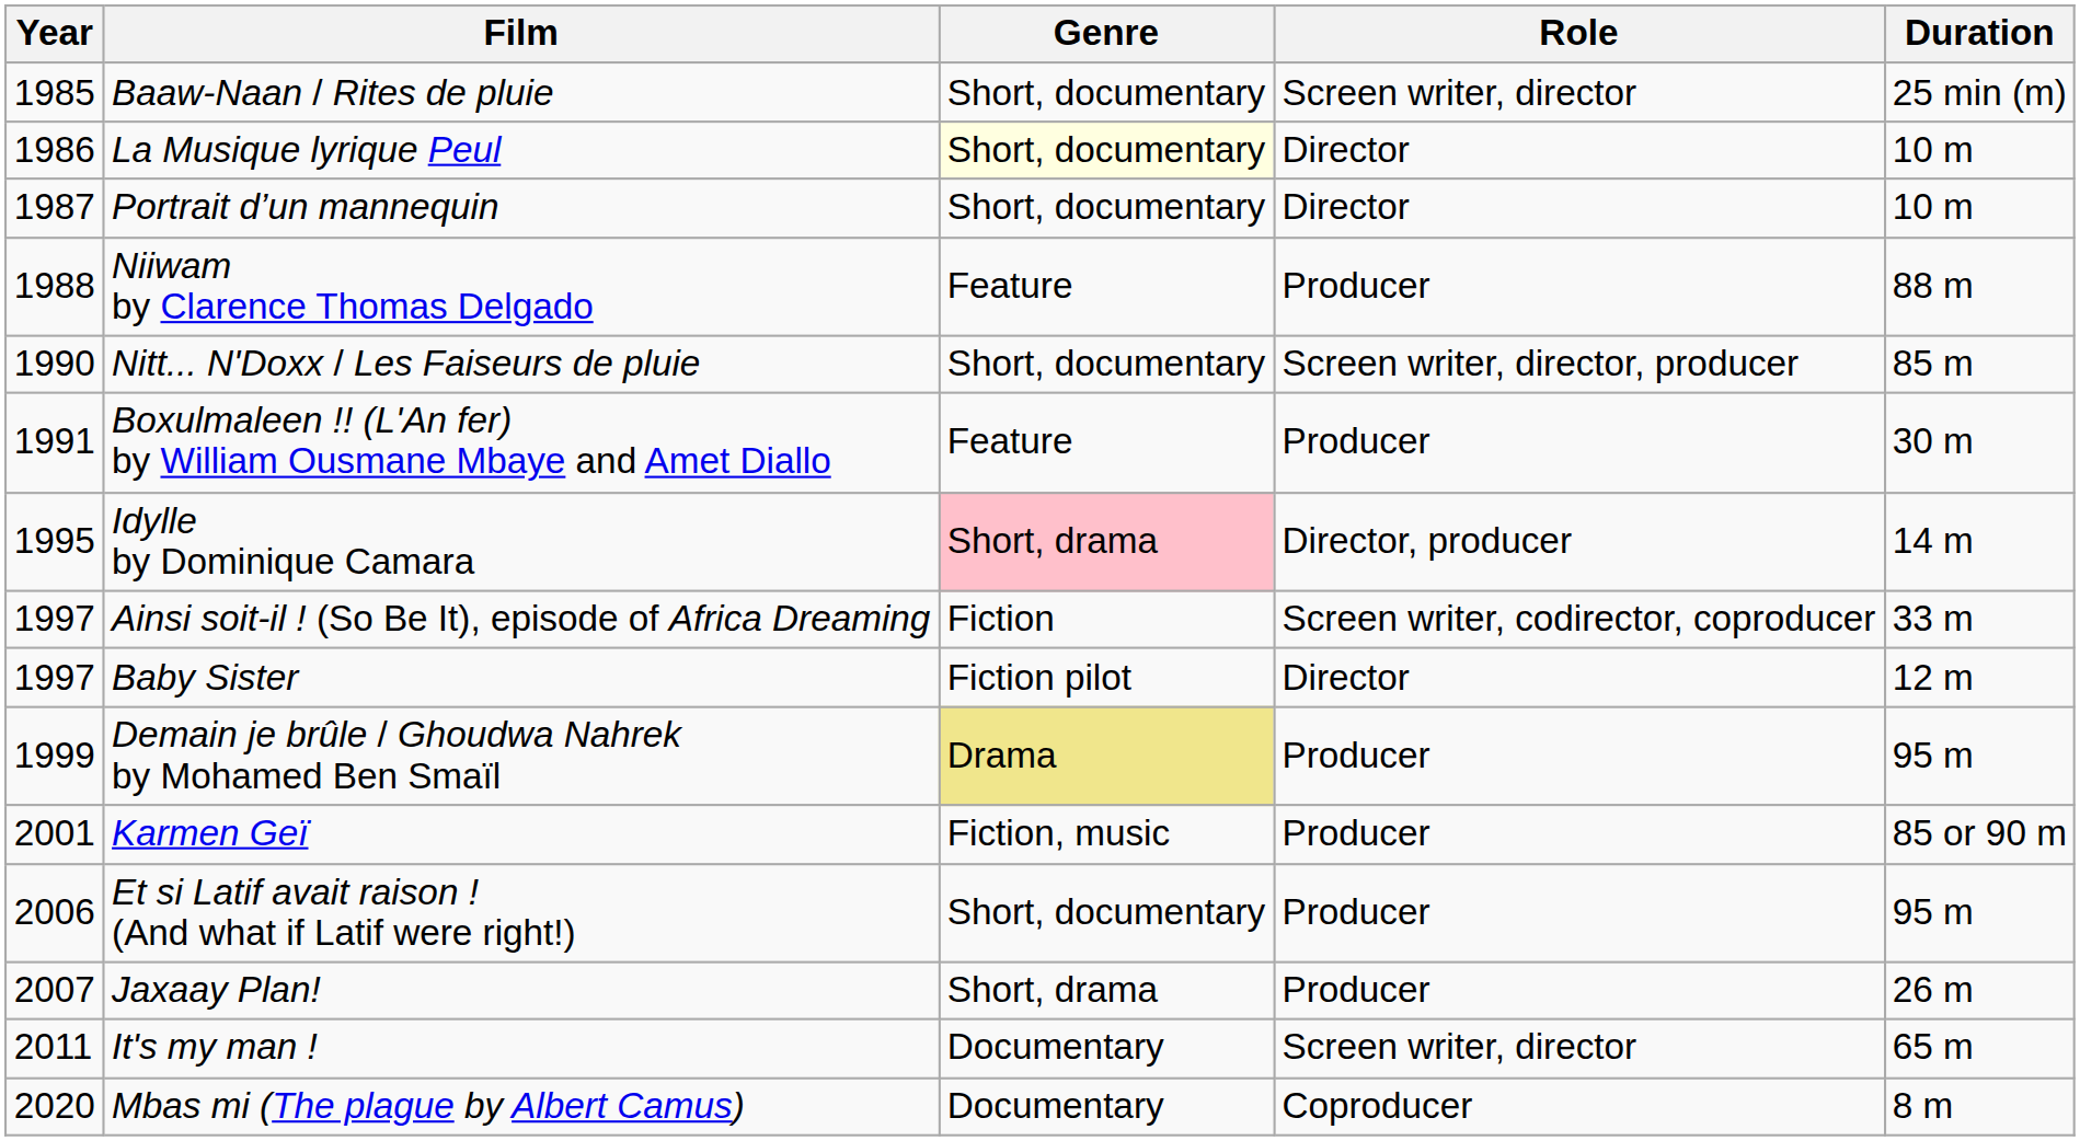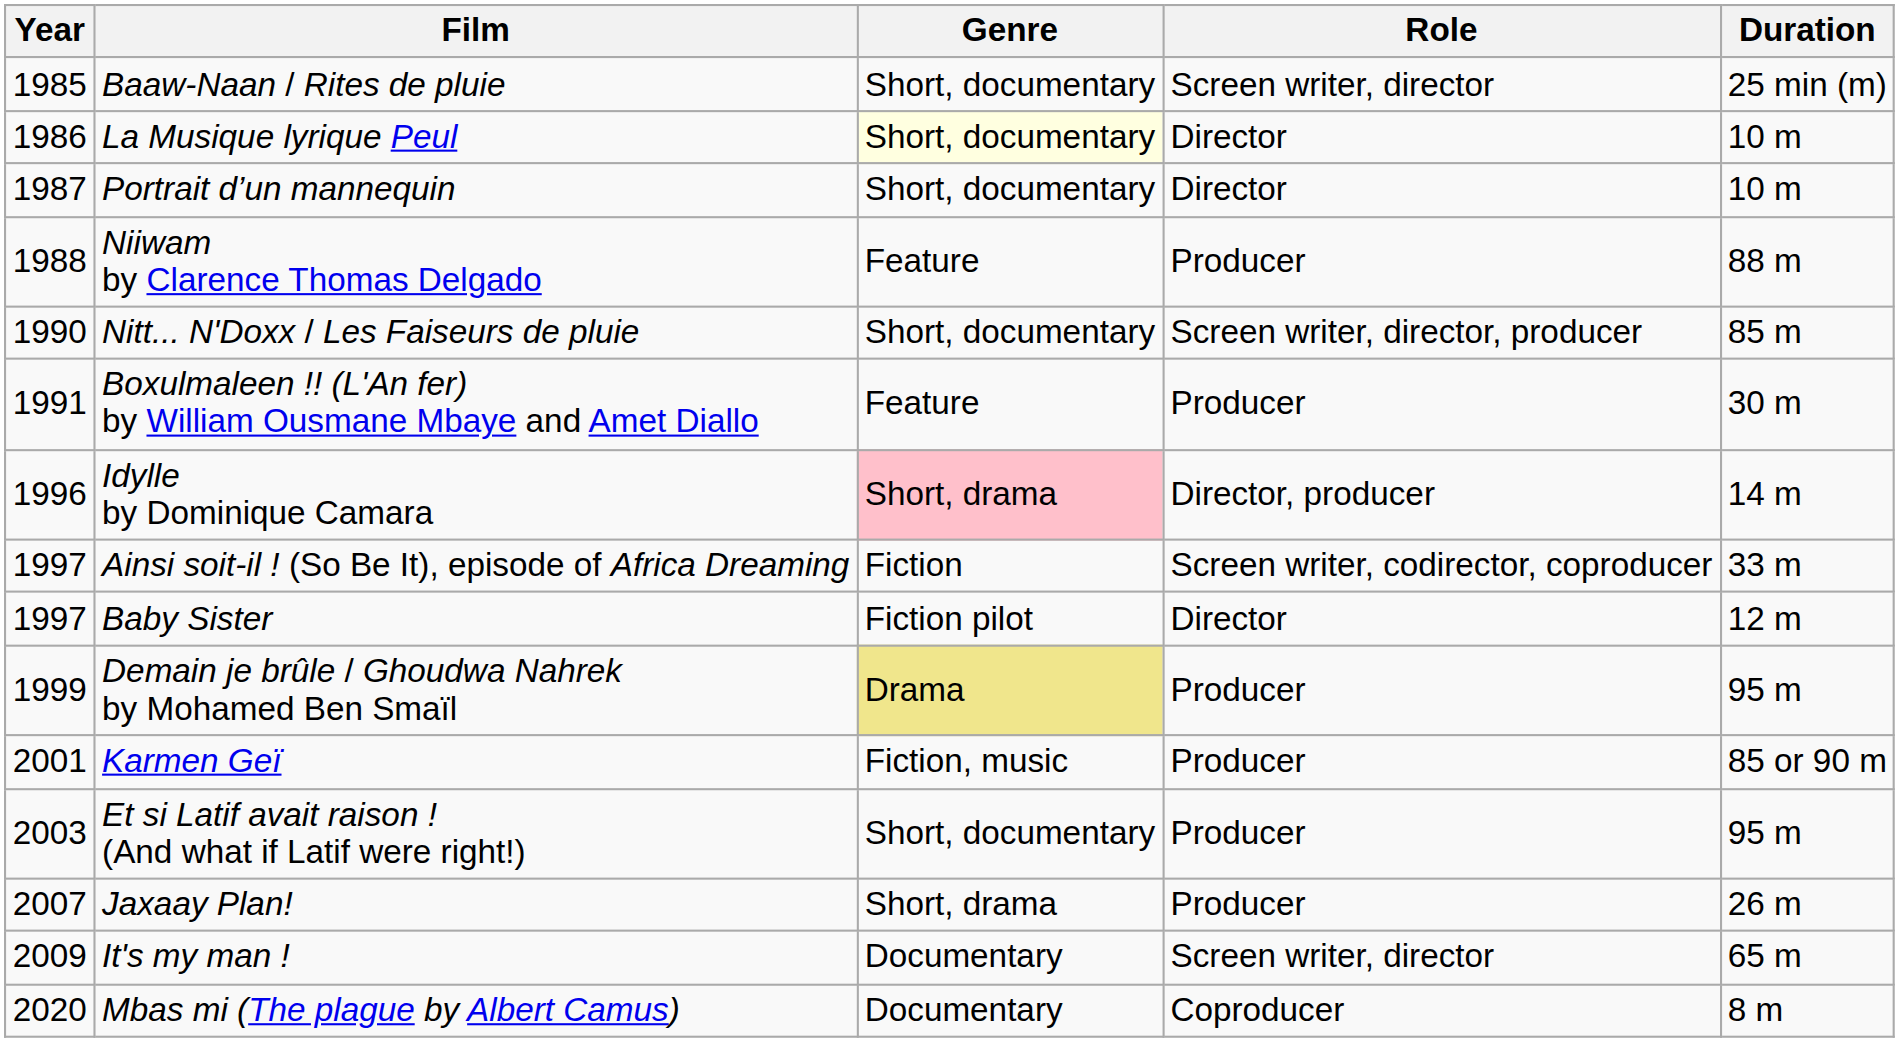 <table class="wikitable" border="1">
 <tr>
 <th>Year</th>
 <th>Film</th>
 <th>Genre</th>
 <th>Role</th>
 <th>Duration</th>
 </tr>
 <tr>
 <td>1985</td>
 <td><em>Baaw-Naan</em> / <em>Rites de pluie</em></td>
 <td>Short, documentary</td>
 <td>Screen writer, director</td>
 <td>25 min (m)</td>
 </tr>
 <tr>
 <td>1986</td>
 <td><em>La Musique lyrique <a href='#'>Peul</a></em></td>
 <td style="background: lightyellow;">Short, documentary</td>
 <td>Director</td>
 <td>10 m</td>
 </tr>
 <tr>
 <td>1987</td>
 <td><em>Portrait d’un mannequin</em></td>
 <td>Short, documentary</td>
 <td>Director</td>
 <td>10 m</td>
 </tr>
 <tr>
 <td>1988</td>
 <td><em>Niiwam</em><br>by <a href='#'>Clarence Thomas Delgado</a></td>
 <td>Feature</td>
 <td>Producer</td>
 <td>88 m</td>
 </tr>
 <tr>
 <td>1990</td>
 <td><em>Nitt... N'Doxx</em> / <em>Les Faiseurs de pluie</em></td>
 <td>Short, documentary</td>
 <td>Screen writer, director, producer</td>
 <td>85 m</td>
 </tr>
 <tr>
 <td>1991</td>
 <td><em>Boxulmaleen !! (L'An fer)</em><br>by <a href='#'>William Ousmane Mbaye</a> and <a href='#'>Amet Diallo</a></td>
 <td>Feature</td>
 <td>Producer</td>
 <td>30 m</td>
 </tr>
 <tr>
-<td>1995</td>
+<td>1996</td>
 <td><em>Idylle</em><br>by Dominique Camara</td>
 <td style="background: pink;">Short, drama</td>
 <td>Director, producer</td>
 <td>14 m</td>
 </tr>
 <tr>
 <td>1997</td>
 <td><em>Ainsi soit-il !</em> (So Be It), episode of <em>Africa Dreaming</em></td>
 <td>Fiction</td>
 <td>Screen writer, codirector, coproducer</td>
 <td>33 m</td>
 </tr>
 <tr>
 <td>1997</td>
 <td><em>Baby Sister</em></td>
 <td>Fiction pilot</td>
 <td>Director</td>
 <td>12 m</td>
 </tr>
 <tr>
 <td>1999</td>
 <td><em>Demain je brûle</em> / <em>Ghoudwa Nahrek</em><br>by Mohamed Ben Smaïl</td>
 <td style="background: khaki;">Drama</td>
 <td>Producer</td>
 <td>95 m</td>
 </tr>
 <tr>
 <td>2001</td>
 <td><em><a href='#'>Karmen Geï</a></em></td>
 <td>Fiction, music</td>
 <td>Producer</td>
 <td>85 or 90 m</td>
 </tr>
 <tr>
-<td>2006</td>
+<td>2003</td>
 <td><em>Et si Latif avait raison !</em><br>(And what if Latif were right!)</td>
 <td>Short, documentary</td>
 <td>Producer</td>
 <td>95 m</td>
 </tr>
 <tr>
 <td>2007</td>
 <td><em>Jaxaay Plan!</em></td>
 <td>Short, drama</td>
 <td>Producer</td>
 <td>26 m</td>
 </tr>
 <tr>
-<td>2011</td>
+<td>2009</td>
 <td><em>It's my man !</em></td>
 <td>Documentary</td>
 <td>Screen writer, director</td>
 <td>65 m</td>
 </tr>
 <tr>
 <td>2020</td>
 <td><em>Mbas mi (<a href='#'>The plague</a> by <a href='#'>Albert Camus</a>)</em></td>
 <td>Documentary</td>
 <td>Coproducer</td>
 <td>8 m</td>
 </tr>
 </table>
